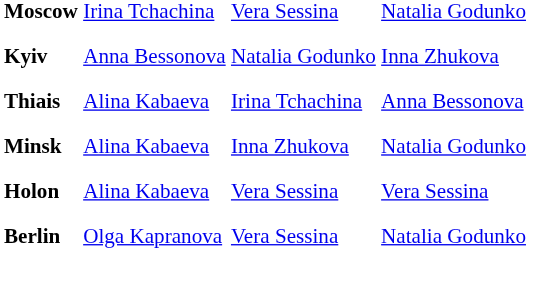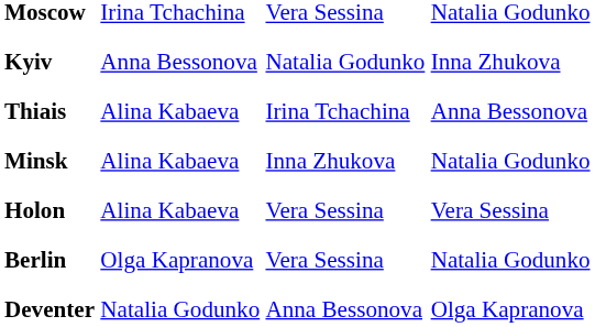 <table>
 <tr>
 <th scope=row style="text-align:left">Moscow</th>
 <td style="height:30px;"> <a href='#'>Irina Tchachina</a></td>
 <td style="height:30px;"> <a href='#'>Vera Sessina</a></td>
 <td style="height:30px;"> <a href='#'>Natalia Godunko</a></td>
 </tr>
 <tr>
 <th scope=row style="text-align:left">Kyiv</th>
 <td style="height:30px;"> <a href='#'>Anna Bessonova</a></td>
 <td style="height:30px;"> <a href='#'>Natalia Godunko</a></td>
 <td style="height:30px;"> <a href='#'>Inna Zhukova</a></td>
 </tr>
 <tr>
 <th scope=row style="text-align:left">Thiais</th>
 <td style="height:30px;"> <a href='#'>Alina Kabaeva</a></td>
 <td style="height:30px;"> <a href='#'>Irina Tchachina</a></td>
 <td style="height:30px;"> <a href='#'>Anna Bessonova</a></td>
 </tr>
 <tr>
 <th scope=row style="text-align:left">Minsk</th>
 <td style="height:30px;"> <a href='#'>Alina Kabaeva</a></td>
 <td style="height:30px;"> <a href='#'>Inna Zhukova</a></td>
 <td style="height:30px;"> <a href='#'>Natalia Godunko</a></td>
 </tr>
 <tr>
 <th scope=row style="text-align:left">Holon</th>
 <td style="height:30px;"> <a href='#'>Alina Kabaeva</a></td>
 <td style="height:30px;"> <a href='#'>Vera Sessina</a></td>
 <td style="height:30px;"> <a href='#'>Vera Sessina</a></td>
 </tr>
 <tr>
 <th scope=row style="text-align:left">Berlin</th>
 <td style="height:30px;"> <a href='#'>Olga Kapranova</a></td>
 <td style="height:30px;"> <a href='#'>Vera Sessina</a></td>
 <td style="height:30px;"> <a href='#'>Natalia Godunko</a></td>
 </tr>
 <tr>
+<th scope=row style="text-align:left">Deventer</th>
+<td style="height:30px;"> <a href='#'>Natalia Godunko</a></td>
+<td style="height:30px;"> <a href='#'>Anna Bessonova</a></td>
+<td style="height:30px;"> <a href='#'>Olga Kapranova</a></td>
+</tr>
+<tr>
 </tr>
 </table>
